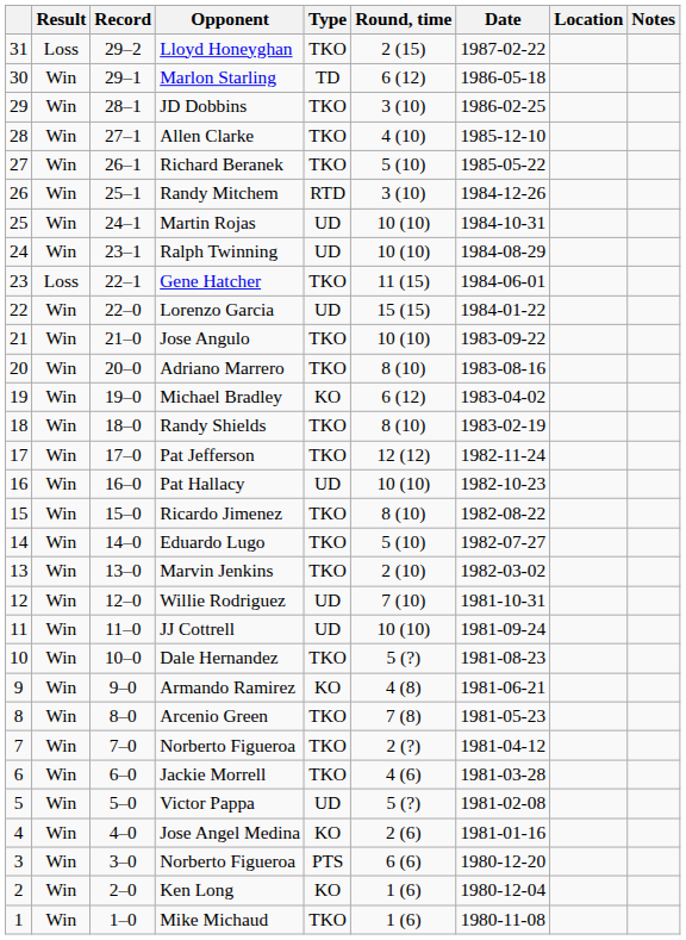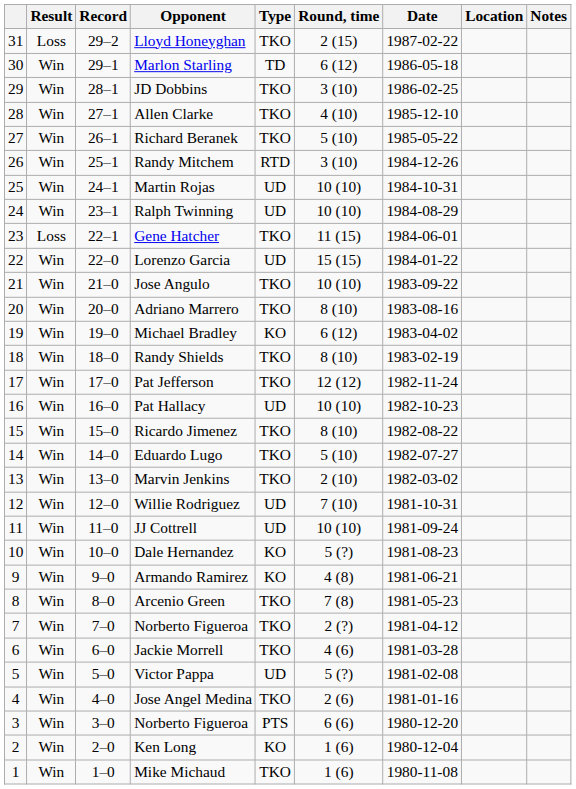 <table class=wikitable style=text-align:center>
 <tr>
 <th></th>
 <th>Result</th>
 <th>Record</th>
 <th>Opponent</th>
 <th>Type</th>
 <th>Round, time</th>
 <th>Date</th>
 <th>Location</th>
 <th>Notes</th>
 </tr>
 <tr>
 <td>31</td>
 <td>Loss</td>
 <td>29–2</td>
 <td align=left><a href='#'>Lloyd Honeyghan</a></td>
 <td>TKO</td>
 <td>2 (15)</td>
 <td>1987-02-22</td>
 <td align=left></td>
 <td align=left></td>
 </tr>
 <tr>
 <td>30</td>
 <td>Win</td>
 <td>29–1</td>
 <td align=left><a href='#'>Marlon Starling</a></td>
 <td>TD</td>
 <td>6 (12)</td>
 <td>1986-05-18</td>
 <td align=left></td>
 <td align=left></td>
 </tr>
 <tr>
 <td>29</td>
 <td>Win</td>
 <td>28–1</td>
 <td align=left>JD Dobbins</td>
 <td>TKO</td>
 <td>3 (10)</td>
 <td>1986-02-25</td>
 <td align=left></td>
 <td align=left></td>
 </tr>
 <tr>
 <td>28</td>
 <td>Win</td>
 <td>27–1</td>
 <td align=left>Allen Clarke</td>
 <td>TKO</td>
 <td>4 (10)</td>
 <td>1985-12-10</td>
 <td align=left></td>
 <td align=left></td>
 </tr>
 <tr>
 <td>27</td>
 <td>Win</td>
 <td>26–1</td>
 <td align=left>Richard Beranek</td>
 <td>TKO</td>
 <td>5 (10)</td>
 <td>1985-05-22</td>
 <td align=left></td>
 <td align=left></td>
 </tr>
 <tr>
 <td>26</td>
 <td>Win</td>
 <td>25–1</td>
 <td align=left>Randy Mitchem</td>
 <td>RTD</td>
 <td>3 (10)</td>
 <td>1984-12-26</td>
 <td align=left></td>
 <td align=left></td>
 </tr>
 <tr>
 <td>25</td>
 <td>Win</td>
 <td>24–1</td>
 <td align=left>Martin Rojas</td>
 <td>UD</td>
 <td>10 (10)</td>
 <td>1984-10-31</td>
 <td align=left></td>
 <td align=left></td>
 </tr>
 <tr>
 <td>24</td>
 <td>Win</td>
 <td>23–1</td>
 <td align=left>Ralph Twinning</td>
 <td>UD</td>
 <td>10 (10)</td>
 <td>1984-08-29</td>
 <td align=left></td>
 <td align=left></td>
 </tr>
 <tr>
 <td>23</td>
 <td>Loss</td>
 <td>22–1</td>
 <td align=left><a href='#'>Gene Hatcher</a></td>
 <td>TKO</td>
 <td>11 (15)</td>
 <td>1984-06-01</td>
 <td align=left></td>
 <td align=left></td>
 </tr>
 <tr>
 <td>22</td>
 <td>Win</td>
 <td>22–0</td>
 <td align=left>Lorenzo Garcia</td>
 <td>UD</td>
 <td>15 (15)</td>
 <td>1984-01-22</td>
 <td align=left></td>
 <td align=left></td>
 </tr>
 <tr>
 <td>21</td>
 <td>Win</td>
 <td>21–0</td>
 <td align=left>Jose Angulo</td>
 <td>TKO</td>
 <td>10 (10)</td>
 <td>1983-09-22</td>
 <td align=left></td>
 <td align=left></td>
 </tr>
 <tr>
 <td>20</td>
 <td>Win</td>
 <td>20–0</td>
 <td align=left>Adriano Marrero</td>
 <td>TKO</td>
 <td>8 (10)</td>
 <td>1983-08-16</td>
 <td align=left></td>
 <td align=left></td>
 </tr>
 <tr>
 <td>19</td>
 <td>Win</td>
 <td>19–0</td>
 <td align=left>Michael Bradley</td>
 <td>KO</td>
 <td>6 (12)</td>
 <td>1983-04-02</td>
 <td align=left></td>
 <td align=left></td>
 </tr>
 <tr>
 <td>18</td>
 <td>Win</td>
 <td>18–0</td>
 <td align=left>Randy Shields</td>
 <td>TKO</td>
 <td>8 (10)</td>
 <td>1983-02-19</td>
 <td align=left></td>
 <td align=left></td>
 </tr>
 <tr>
 <td>17</td>
 <td>Win</td>
 <td>17–0</td>
 <td align=left>Pat Jefferson</td>
 <td>TKO</td>
 <td>12 (12)</td>
 <td>1982-11-24</td>
 <td align=left></td>
 <td align=left></td>
 </tr>
 <tr>
 <td>16</td>
 <td>Win</td>
 <td>16–0</td>
 <td align=left>Pat Hallacy</td>
 <td>UD</td>
 <td>10 (10)</td>
 <td>1982-10-23</td>
 <td align=left></td>
 <td align=left></td>
 </tr>
 <tr>
 <td>15</td>
 <td>Win</td>
 <td>15–0</td>
 <td align=left>Ricardo Jimenez</td>
 <td>TKO</td>
 <td>8 (10)</td>
 <td>1982-08-22</td>
 <td align=left></td>
 <td align=left></td>
 </tr>
 <tr>
 <td>14</td>
 <td>Win</td>
 <td>14–0</td>
 <td align=left>Eduardo Lugo</td>
 <td>TKO</td>
 <td>5 (10)</td>
 <td>1982-07-27</td>
 <td align=left></td>
 <td align=left></td>
 </tr>
 <tr>
 <td>13</td>
 <td>Win</td>
 <td>13–0</td>
 <td align=left>Marvin Jenkins</td>
 <td>TKO</td>
 <td>2 (10)</td>
 <td>1982-03-02</td>
 <td align=left></td>
 <td align=left></td>
 </tr>
 <tr>
 <td>12</td>
 <td>Win</td>
 <td>12–0</td>
 <td align=left>Willie Rodriguez</td>
 <td>UD</td>
 <td>7 (10)</td>
 <td>1981-10-31</td>
 <td align=left></td>
 <td align=left></td>
 </tr>
 <tr>
 <td>11</td>
 <td>Win</td>
 <td>11–0</td>
 <td align=left>JJ Cottrell</td>
 <td>UD</td>
 <td>10 (10)</td>
 <td>1981-09-24</td>
 <td align=left></td>
 <td align=left></td>
 </tr>
 <tr>
 <td>10</td>
 <td>Win</td>
 <td>10–0</td>
 <td align=left>Dale Hernandez</td>
-<td>TKO</td>
+<td>KO</td>
 <td>5 (?)</td>
 <td>1981-08-23</td>
 <td align=left></td>
 <td align=left></td>
 </tr>
 <tr>
 <td>9</td>
 <td>Win</td>
 <td>9–0</td>
 <td align=left>Armando Ramirez</td>
 <td>KO</td>
 <td>4 (8)</td>
 <td>1981-06-21</td>
 <td align=left></td>
 <td align=left></td>
 </tr>
 <tr>
 <td>8</td>
 <td>Win</td>
 <td>8–0</td>
 <td align=left>Arcenio Green</td>
 <td>TKO</td>
 <td>7 (8)</td>
 <td>1981-05-23</td>
 <td align=left></td>
 <td align=left></td>
 </tr>
 <tr>
 <td>7</td>
 <td>Win</td>
 <td>7–0</td>
 <td align=left>Norberto Figueroa</td>
 <td>TKO</td>
 <td>2 (?)</td>
 <td>1981-04-12</td>
 <td align=left></td>
 <td align=left></td>
 </tr>
 <tr>
 <td>6</td>
 <td>Win</td>
 <td>6–0</td>
 <td align=left>Jackie Morrell</td>
 <td>TKO</td>
 <td>4 (6)</td>
 <td>1981-03-28</td>
 <td align=left></td>
 <td align=left></td>
 </tr>
 <tr>
 <td>5</td>
 <td>Win</td>
 <td>5–0</td>
 <td align=left>Victor Pappa</td>
 <td>UD</td>
 <td>5 (?)</td>
 <td>1981-02-08</td>
 <td align=left></td>
 <td align=left></td>
 </tr>
 <tr>
 <td>4</td>
 <td>Win</td>
 <td>4–0</td>
 <td align=left>Jose Angel Medina</td>
-<td>KO</td>
+<td>TKO</td>
 <td>2 (6)</td>
 <td>1981-01-16</td>
 <td align=left></td>
 <td align=left></td>
 </tr>
 <tr>
 <td>3</td>
 <td>Win</td>
 <td>3–0</td>
 <td align=left>Norberto Figueroa</td>
 <td>PTS</td>
 <td>6 (6)</td>
 <td>1980-12-20</td>
 <td align=left></td>
 <td align=left></td>
 </tr>
 <tr>
 <td>2</td>
 <td>Win</td>
 <td>2–0</td>
 <td align=left>Ken Long</td>
 <td>KO</td>
 <td>1 (6)</td>
 <td>1980-12-04</td>
 <td align=left></td>
 <td align=left></td>
 </tr>
 <tr>
 <td>1</td>
 <td>Win</td>
 <td>1–0</td>
 <td align=left>Mike Michaud</td>
 <td>TKO</td>
 <td>1 (6)</td>
 <td>1980-11-08</td>
 <td align=left></td>
 <td align=left></td>
 </tr>
 </table>
